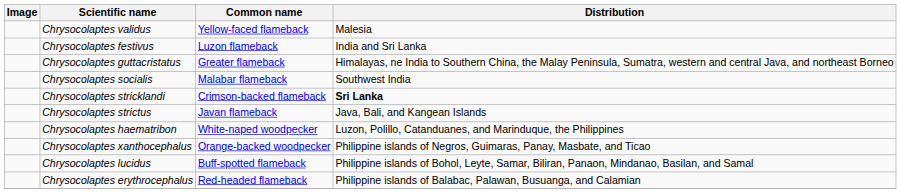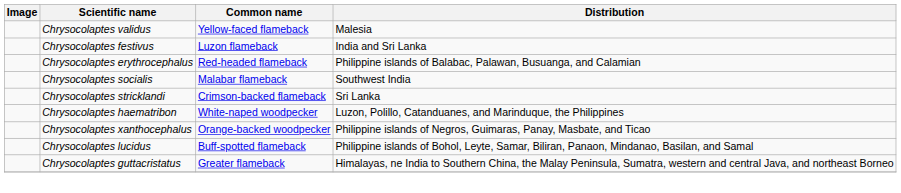 <table class="wikitable">
 <tr>
 <th>Image</th>
 <th>Scientific name</th>
 <th>Common name</th>
 <th>Distribution</th>
 </tr>
 <tr>
 <td></td>
 <td><em>Chrysocolaptes validus</em></td>
 <td><a href='#'>Yellow-faced flameback</a></td>
 <td>Malesia</td>
 </tr>
 <tr>
 <td></td>
 <td><em>Chrysocolaptes festivus</em></td>
 <td><a href='#'>Luzon flameback</a></td>
 <td>India and Sri Lanka</td>
 </tr>
 <tr>
 <td></td>
-<td><em>Chrysocolaptes guttacristatus</em></td>
-<td><a href='#'>Greater flameback</a></td>
-<td>Himalayas, ne India to Southern China, the Malay Peninsula, Sumatra, western and central Java, and northeast Borneo</td>
+<td><em>Chrysocolaptes erythrocephalus</em></td>
+<td><a href='#'>Red-headed flameback</a></td>
+<td>Philippine islands of Balabac, Palawan, Busuanga, and Calamian</td>
 </tr>
 <tr>
 <td></td>
 <td><em>Chrysocolaptes socialis</em></td>
 <td><a href='#'>Malabar flameback</a></td>
 <td>Southwest India</td>
 </tr>
 <tr>
 <td></td>
 <td><em>Chrysocolaptes stricklandi</em></td>
 <td><a href='#'>Crimson-backed flameback</a></td>
-<td><strong>Sri Lanka</strong></td>
-</tr>
-<tr>
-<td></td>
-<td><em>Chrysocolaptes strictus</em></td>
-<td><a href='#'>Javan flameback</a></td>
-<td>Java, Bali, and Kangean Islands</td>
+<td>Sri Lanka</td>
 </tr>
 <tr>
 <td></td>
 <td><em>Chrysocolaptes haematribon</em></td>
 <td><a href='#'>White-naped woodpecker</a></td>
 <td>Luzon, Polillo, Catanduanes, and Marinduque, the Philippines</td>
 </tr>
 <tr>
 <td></td>
 <td><em>Chrysocolaptes xanthocephalus</em></td>
 <td><a href='#'>Orange-backed woodpecker</a></td>
 <td>Philippine islands of Negros, Guimaras, Panay, Masbate, and Ticao</td>
 </tr>
 <tr>
 <td></td>
 <td><em>Chrysocolaptes lucidus</em></td>
 <td><a href='#'>Buff-spotted flameback</a></td>
 <td>Philippine islands of Bohol, Leyte, Samar, Biliran, Panaon, Mindanao, Basilan, and Samal</td>
 </tr>
 <tr>
 <td></td>
-<td><em>Chrysocolaptes erythrocephalus</em></td>
-<td><a href='#'>Red-headed flameback</a></td>
-<td>Philippine islands of Balabac, Palawan, Busuanga, and Calamian</td>
+<td><em>Chrysocolaptes guttacristatus</em></td>
+<td><a href='#'>Greater flameback</a></td>
+<td>Himalayas, ne India to Southern China, the Malay Peninsula, Sumatra, western and central Java, and northeast Borneo</td>
 </tr>
 <tr>
 </tr>
 </table>
